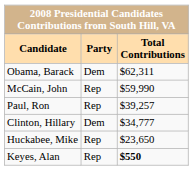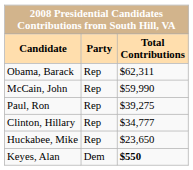 <table class="wikitable" align="right" width="275px">
 <tr>
 <th colspan="3" style="background:tan; color:white;">2008 Presidential Candidates Contributions from South Hill, VA </th>
 </tr>
 <tr>
 <th width="125px" style="background:#ffdead;">Candidate</th>
 <th width="50px" style="background:#ffdead;" align="center">Party</th>
 <th width="100px" style="background:#ffdead;" align="right">Total Contributions</th>
 </tr>
 <tr>
 <td>Obama, Barack</td>
-<td>Dem</td>
+<td>Rep</td>
 <td>$62,311</td>
 </tr>
 <tr>
 <td>McCain, John</td>
 <td>Rep</td>
 <td>$59,990</td>
 </tr>
 <tr>
 <td>Paul, Ron</td>
 <td>Rep</td>
-<td>$39,257</td>
+<td>$39,275</td>
 </tr>
 <tr>
 <td>Clinton, Hillary</td>
-<td>Dem</td>
+<td>Rep</td>
 <td>$34,777</td>
 </tr>
 <tr>
 <td>Huckabee, Mike</td>
 <td>Rep</td>
 <td>$23,650</td>
 </tr>
 <tr>
 <td>Keyes, Alan</td>
-<td>Rep</td>
+<td>Dem</td>
 <td><strong>$550</strong></td>
 </tr>
 </table>
